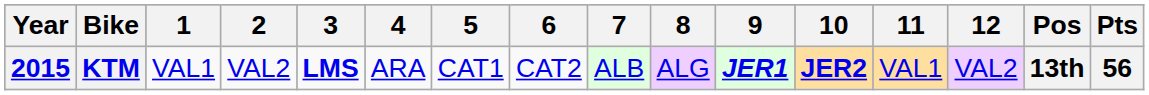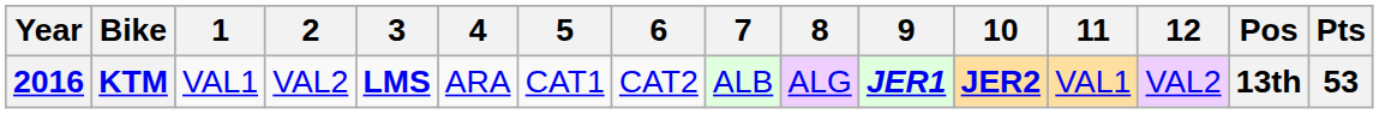 <table class="wikitable" style="text-align:center">
 <tr>
 <th>Year</th>
 <th>Bike</th>
 <th>1</th>
 <th>2</th>
 <th>3</th>
 <th>4</th>
 <th>5</th>
 <th>6</th>
 <th>7</th>
 <th>8</th>
 <th>9</th>
 <th>10</th>
 <th>11</th>
 <th>12</th>
 <th>Pos</th>
 <th>Pts</th>
 </tr>
 <tr>
-<th><a href='#'>2015</a></th>
+<th><a href='#'>2016</a></th>
 <th><a href='#'>KTM</a></th>
 <td style="background:#;"><a href='#'>VAL1</a><br></td>
 <td style="background:#;"><a href='#'>VAL2</a><br></td>
 <td style="background:#;"><strong><a href='#'>LMS</a><br></strong></td>
 <td style="background:#;"><a href='#'>ARA</a><br></td>
 <td style="background:#;"><a href='#'>CAT1</a><br></td>
 <td style="background:#;"><a href='#'>CAT2</a><br></td>
 <td style="background:#dfffdf;"><a href='#'>ALB</a><br></td>
 <td style="background:#efcfff;"><a href='#'>ALG</a><br></td>
 <td style="background:#dfffdf;"><strong><em><a href='#'>JER1</a></em></strong><br></td>
 <td style="background:#ffdf9f;"><strong><a href='#'>JER2</a></strong><br></td>
 <td style="background:#ffdf9f;"><a href='#'>VAL1</a><br></td>
 <td style="background:#efcfff;"><a href='#'>VAL2</a><br></td>
 <th>13th</th>
-<th>56</th>
+<th>53</th>
 </tr>
 </table>
